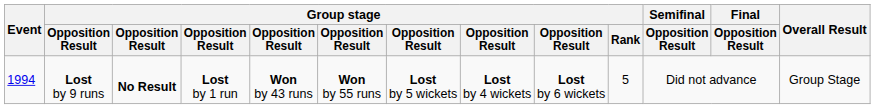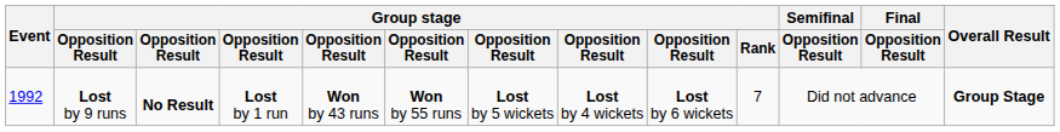 <table class=wikitable style=font-size:90%;text-align:center>
 <tr>
 <th rowspan=2>Event</th>
 <th colspan=9>Group stage</th>
 <th>Semifinal</th>
 <th>Final</th>
 <th rowspan=2>Overall Result</th>
 </tr>
 <tr style=font-size:95%>
 <th>Opposition<br>Result</th>
 <th>Opposition<br>Result</th>
 <th>Opposition<br>Result</th>
 <th>Opposition<br>Result</th>
 <th>Opposition<br>Result</th>
 <th>Opposition<br>Result</th>
 <th>Opposition<br>Result</th>
 <th>Opposition<br>Result</th>
 <th>Rank</th>
 <th>Opposition<br>Result</th>
 <th>Opposition<br>Result</th>
 </tr>
 <tr>
-<td align=left><a href='#'>1994</a></td>
+<td align=left><a href='#'>1992</a></td>
 <td><br><strong>Lost</strong> <br> by 9 runs</td>
 <td><br><strong>No Result</strong></td>
 <td><br><strong>Lost</strong> <br> by 1 run</td>
 <td><br><strong>Won</strong> <br> by 43 runs</td>
 <td><br><strong>Won</strong> <br> by 55 runs</td>
 <td><br><strong>Lost</strong> <br> by 5 wickets</td>
 <td><br><strong>Lost</strong> <br> by 4 wickets</td>
 <td><br><strong>Lost</strong> <br> by 6 wickets</td>
-<td>5</td>
+<td>7</td>
 <td colspan=2>Did not advance</td>
-<td>Group Stage</td>
+<td><strong>Group Stage</strong></td>
 </tr>
 </table>
